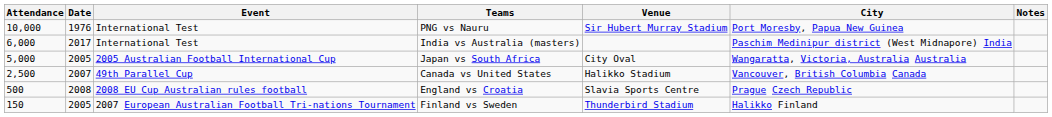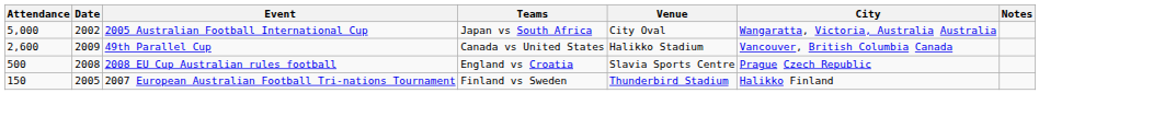 <table class="wikitable sortable">
 <tr>
 <th>Attendance</th>
 <th>Date</th>
 <th>Event</th>
 <th>Teams</th>
 <th>Venue</th>
 <th>City</th>
 <th>Notes</th>
 </tr>
 <tr>
-<td>10,000</td>
-<td>1976</td>
-<td>International Test</td>
-<td>PNG vs Nauru</td>
-<td><a href='#'>Sir Hubert Murray Stadium</a></td>
-<td><a href='#'>Port Moresby</a>, <a href='#'>Papua New Guinea</a></td>
-<td></td>
-</tr>
-<tr>
-<td>6,000</td>
-<td>2017</td>
-<td>International Test</td>
-<td>India vs Australia (masters)</td>
-<td></td>
-<td><a href='#'>Paschim Medinipur district</a> (West Midnapore) <a href='#'>India</a></td>
-<td></td>
-</tr>
-<tr>
 <td>5,000</td>
-<td>2005</td>
+<td>2002</td>
 <td><a href='#'>2005 Australian Football International Cup</a></td>
 <td>Japan vs <a href='#'>South Africa</a></td>
 <td>City Oval</td>
 <td><a href='#'>Wangaratta</a>, <a href='#'>Victoria, Australia</a> <a href='#'>Australia</a></td>
 <td></td>
 </tr>
 <tr>
-<td>2,500</td>
-<td>2007</td>
+<td>2,600</td>
+<td>2009</td>
 <td><a href='#'>49th Parallel Cup</a></td>
 <td>Canada vs United States</td>
 <td>Halikko Stadium</td>
 <td><a href='#'>Vancouver</a>, <a href='#'>British Columbia</a> <a href='#'>Canada</a></td>
 <td></td>
 </tr>
 <tr>
 <td>500</td>
 <td>2008</td>
 <td><a href='#'>2008 EU Cup Australian rules football</a></td>
 <td>England vs <a href='#'>Croatia</a></td>
 <td>Slavia Sports Centre</td>
 <td><a href='#'>Prague</a> <a href='#'>Czech Republic</a></td>
 <td></td>
 </tr>
 <tr>
 <td>150</td>
 <td>2005</td>
 <td>2007 <a href='#'>European Australian Football Tri-nations Tournament</a></td>
 <td>Finland vs Sweden</td>
 <td><a href='#'>Thunderbird Stadium</a></td>
 <td><a href='#'>Halikko</a> Finland</td>
 <td></td>
 </tr>
 </table>
